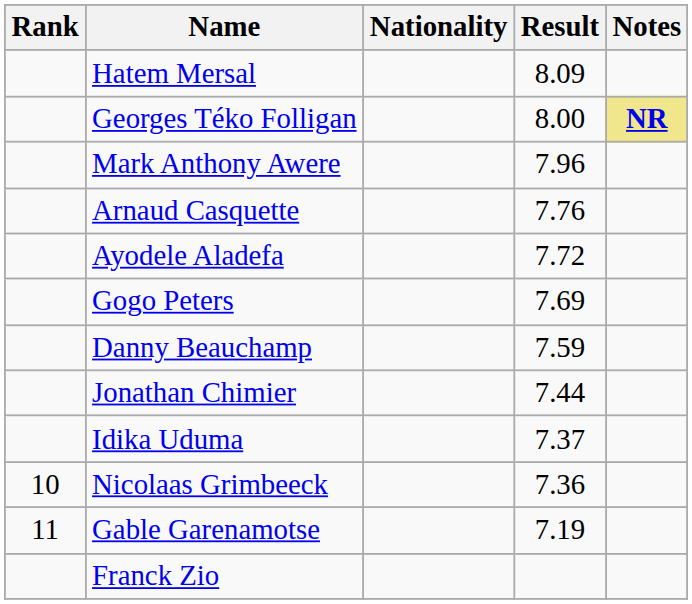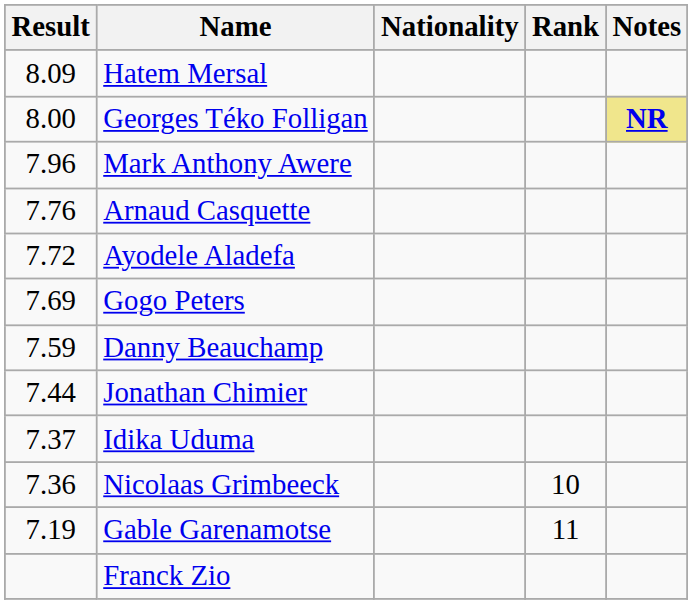 <table class="wikitable sortable" style="text-align:center">
 <tr>
-<th>Rank</th>
+<th>Result</th>
 <th>Name</th>
 <th>Nationality</th>
-<th>Result</th>
+<th>Rank</th>
 <th>Notes</th>
 </tr>
 <tr>
-<td></td>
+<td>8.09</td>
 <td align=left><a href='#'>Hatem Mersal</a></td>
 <td align=left></td>
-<td>8.09</td>
+<td></td>
 <td></td>
 </tr>
 <tr>
-<td></td>
+<td>8.00</td>
 <td align=left><a href='#'>Georges Téko Folligan</a></td>
 <td align=left></td>
-<td>8.00</td>
+<td></td>
 <td style="background: khaki;"><strong><a href='#'>NR</a></strong></td>
 </tr>
 <tr>
-<td></td>
+<td>7.96</td>
 <td align=left><a href='#'>Mark Anthony Awere</a></td>
 <td align=left></td>
-<td>7.96</td>
+<td></td>
 <td></td>
 </tr>
 <tr>
-<td></td>
+<td>7.76</td>
 <td align=left><a href='#'>Arnaud Casquette</a></td>
 <td align=left></td>
-<td>7.76</td>
+<td></td>
 <td></td>
 </tr>
 <tr>
-<td></td>
+<td>7.72</td>
 <td align=left><a href='#'>Ayodele Aladefa</a></td>
 <td align=left></td>
-<td>7.72</td>
+<td></td>
 <td></td>
 </tr>
 <tr>
-<td></td>
+<td>7.69</td>
 <td align=left><a href='#'>Gogo Peters</a></td>
 <td align=left></td>
-<td>7.69</td>
+<td></td>
 <td></td>
 </tr>
 <tr>
-<td></td>
+<td>7.59</td>
 <td align=left><a href='#'>Danny Beauchamp</a></td>
 <td align=left></td>
-<td>7.59</td>
+<td></td>
 <td></td>
 </tr>
 <tr>
-<td></td>
+<td>7.44</td>
 <td align=left><a href='#'>Jonathan Chimier</a></td>
 <td align=left></td>
-<td>7.44</td>
+<td></td>
 <td></td>
 </tr>
 <tr>
-<td></td>
+<td>7.37</td>
 <td align=left><a href='#'>Idika Uduma</a></td>
 <td align=left></td>
-<td>7.37</td>
+<td></td>
 <td></td>
 </tr>
 <tr>
-<td>10</td>
+<td>7.36</td>
 <td align=left><a href='#'>Nicolaas Grimbeeck</a></td>
 <td align=left></td>
-<td>7.36</td>
+<td>10</td>
 <td></td>
 </tr>
 <tr>
-<td>11</td>
+<td>7.19</td>
 <td align=left><a href='#'>Gable Garenamotse</a></td>
 <td align=left></td>
-<td>7.19</td>
+<td>11</td>
 <td></td>
 </tr>
 <tr>
 <td></td>
 <td align=left><a href='#'>Franck Zio</a></td>
 <td align=left></td>
 <td></td>
 <td></td>
 </tr>
 </table>
